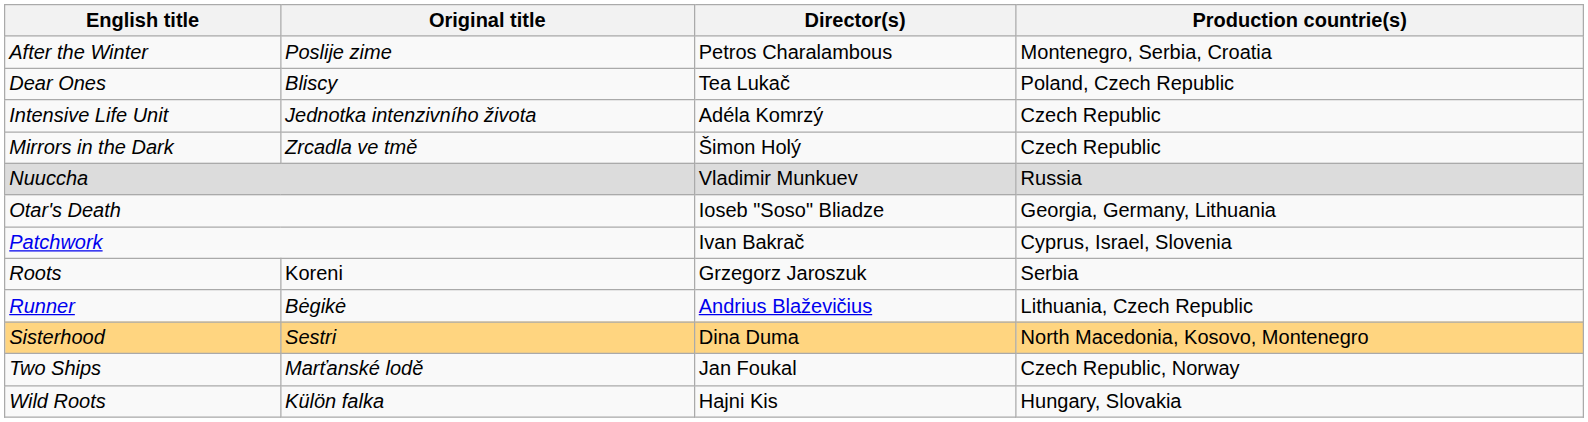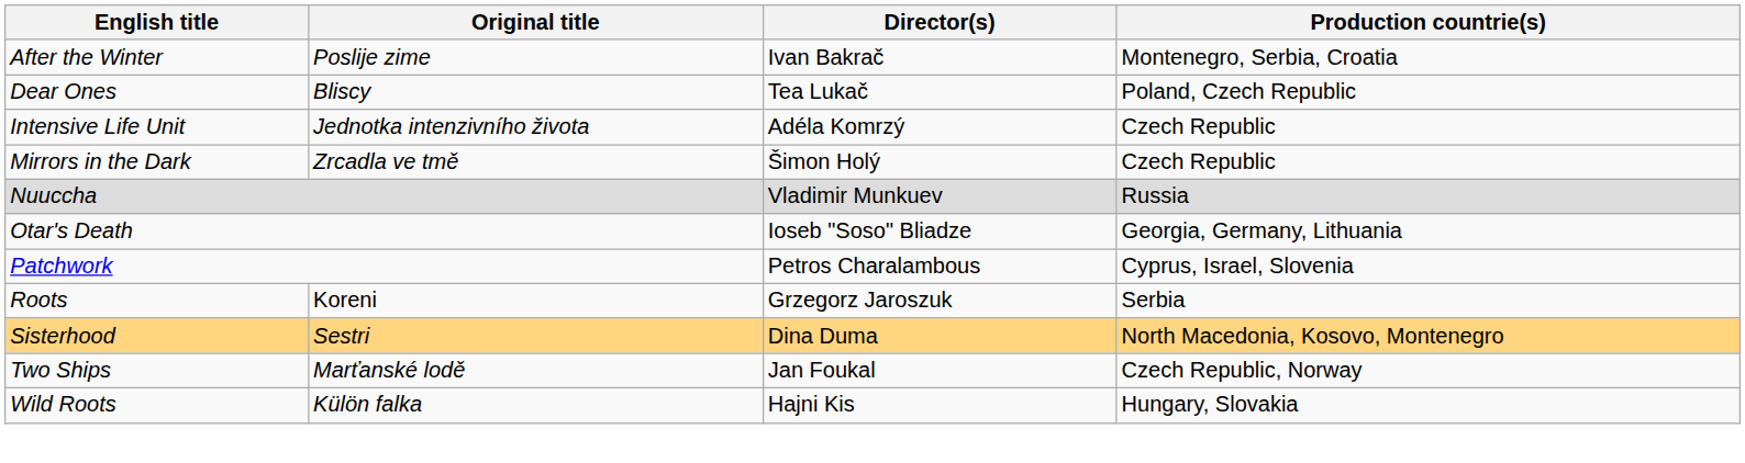 <table class="sortable wikitable" style="width:100%; margin-bottom:4px" cellpadding="5">
 <tr>
 <th scope="col">English title</th>
 <th scope="col">Original title</th>
 <th scope="col">Director(s)</th>
 <th scope="col">Production countrie(s)</th>
 </tr>
 <tr>
 <td><em>After the Winter</em></td>
 <td><em>Poslije zime</em></td>
-<td>Petros Charalambous</td>
+<td>Ivan Bakrač</td>
 <td>Montenegro, Serbia, Croatia</td>
 </tr>
 <tr>
 <td><em>Dear Ones</em></td>
 <td><em>Bliscy</em></td>
 <td>Tea Lukač</td>
 <td>Poland, Czech Republic</td>
 </tr>
 <tr>
 <td><em>Intensive Life Unit</em></td>
 <td><em>Jednotka intenzivního života</em></td>
 <td>Adéla Komrzý</td>
 <td>Czech Republic</td>
 </tr>
 <tr>
 <td><em>Mirrors in the Dark</em></td>
 <td><em>Zrcadla ve tmě</em></td>
 <td>Šimon Holý</td>
 <td>Czech Republic</td>
 </tr>
 <tr bgcolor="#DCDCDC">
 <td colspan="2"><em>Nuuccha</em> </td>
 <td>Vladimir Munkuev</td>
 <td>Russia</td>
 </tr>
 <tr>
 <td colspan="2"><em>Otar's Death</em></td>
 <td>Ioseb "Soso" Bliadze</td>
 <td>Georgia, Germany, Lithuania</td>
 </tr>
 <tr>
 <td colspan="2"><em><a href='#'>Patchwork</a></em></td>
-<td>Ivan Bakrač</td>
+<td>Petros Charalambous</td>
 <td>Cyprus, Israel, Slovenia</td>
 </tr>
 <tr>
 <td><em>Roots</em></td>
 <td>Koreni</td>
 <td>Grzegorz Jaroszuk</td>
 <td>Serbia</td>
-</tr>
-<tr>
-<td><em><a href='#'>Runner</a></em></td>
-<td><em>Bėgikė</em></td>
-<td><a href='#'>Andrius Blaževičius</a></td>
-<td>Lithuania, Czech Republic</td>
 </tr>
 <tr bgcolor="#FFD580">
 <td><em>Sisterhood</em> </td>
 <td><em>Sestri</em></td>
 <td>Dina Duma</td>
 <td>North Macedonia, Kosovo, Montenegro</td>
 </tr>
 <tr>
 <td><em>Two Ships</em></td>
 <td><em>Marťanské lodě</em></td>
 <td>Jan Foukal</td>
 <td>Czech Republic, Norway</td>
 </tr>
 <tr>
 <td><em>Wild Roots</em></td>
 <td><em>Külön falka</em></td>
 <td>Hajni Kis</td>
 <td>Hungary, Slovakia</td>
 </tr>
 </table>
